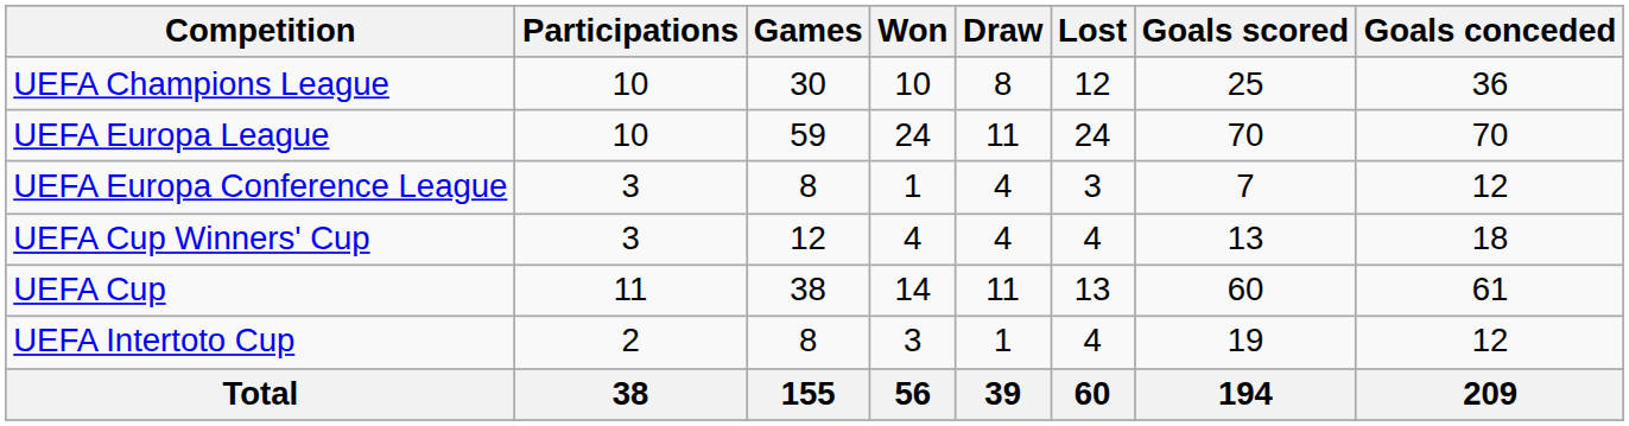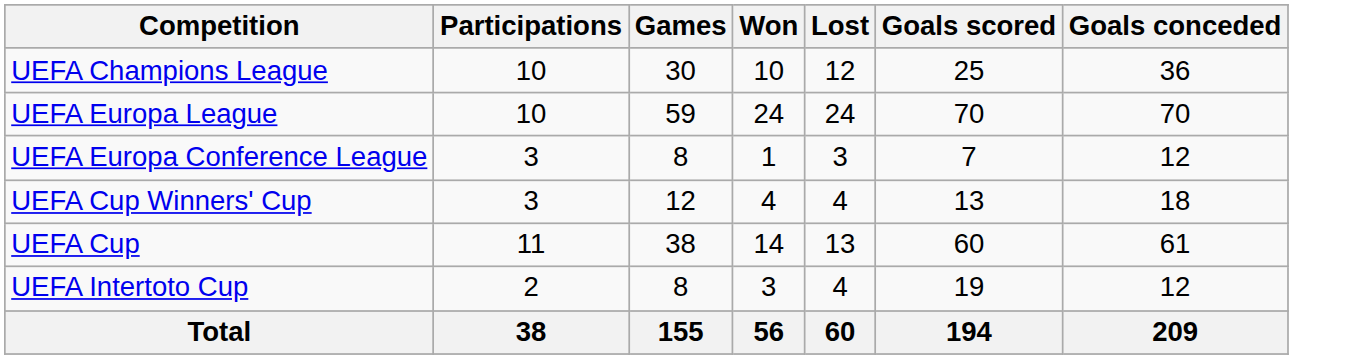 <table class="wikitable sortable" style="text-align:center">
 <tr>
 <th>Competition</th>
 <th>Participations</th>
 <th>Games</th>
 <th>Won</th>
-<th>Draw</th>
 <th>Lost</th>
 <th>Goals scored</th>
 <th>Goals conceded</th>
 </tr>
 <tr>
 <td align=left><a href='#'>UEFA Champions League</a></td>
 <td>10</td>
 <td>30</td>
 <td>10</td>
-<td>8</td>
 <td>12</td>
 <td>25</td>
 <td>36</td>
 </tr>
 <tr>
 <td align=left><a href='#'>UEFA Europa League</a></td>
 <td>10</td>
 <td>59</td>
 <td>24</td>
-<td>11</td>
 <td>24</td>
 <td>70</td>
 <td>70</td>
 </tr>
 <tr>
 <td align=left><a href='#'>UEFA Europa Conference League</a></td>
 <td>3</td>
 <td>8</td>
 <td>1</td>
-<td>4</td>
 <td>3</td>
 <td>7</td>
 <td>12</td>
 </tr>
 <tr>
 <td align=left><a href='#'>UEFA Cup Winners' Cup</a></td>
 <td>3</td>
 <td>12</td>
 <td>4</td>
 <td>4</td>
-<td>4</td>
 <td>13</td>
 <td>18</td>
 </tr>
 <tr>
 <td align=left><a href='#'>UEFA Cup</a></td>
 <td>11</td>
 <td>38</td>
 <td>14</td>
-<td>11</td>
 <td>13</td>
 <td>60</td>
 <td>61</td>
 </tr>
 <tr>
 <td align=left><a href='#'>UEFA Intertoto Cup</a></td>
 <td>2</td>
 <td>8</td>
 <td>3</td>
-<td>1</td>
 <td>4</td>
 <td>19</td>
 <td>12</td>
 </tr>
 <tr>
 <th>Total</th>
 <th>38</th>
 <th>155</th>
 <th>56</th>
-<th>39</th>
 <th>60</th>
 <th>194</th>
 <th>209</th>
 </tr>
 </table>
